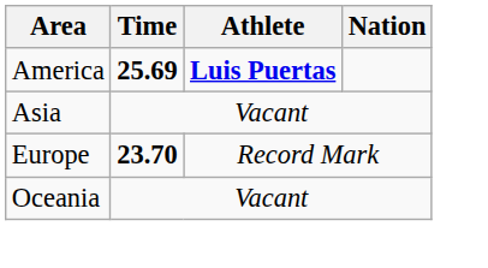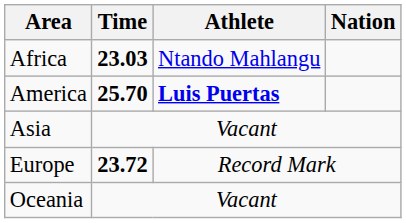 <table class="wikitable">
 <tr>
 <th>Area</th>
 <th>Time</th>
 <th>Athlete</th>
 <th>Nation</th>
 </tr>
 <tr>
+<td>Africa</td>
+<td><strong>23.03</strong> </td>
+<td><a href='#'>Ntando Mahlangu</a></td>
+<td></td>
+</tr>
+<tr>
 <td>America</td>
-<td><strong>25.69</strong></td>
+<td><strong>25.70</strong></td>
 <td><strong><a href='#'>Luis Puertas</a></strong></td>
 <td></td>
 </tr>
 <tr>
 <td>Asia</td>
 <td colspan="3" align="center"><em>Vacant</em></td>
 </tr>
 <tr>
 <td>Europe</td>
-<td><strong>23.70</strong></td>
+<td><strong>23.72</strong></td>
 <td colspan="2" align="center"><em>Record Mark</em></td>
 </tr>
 <tr>
 <td>Oceania</td>
 <td colspan="3" align="center"><em>Vacant</em></td>
 </tr>
 </table>
